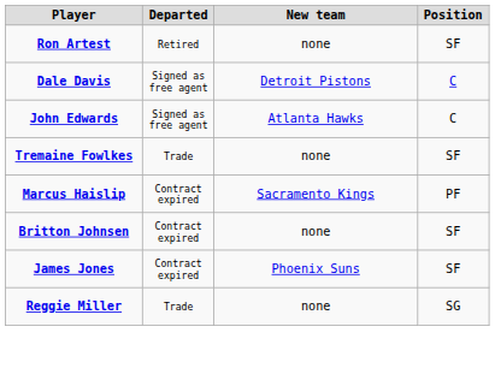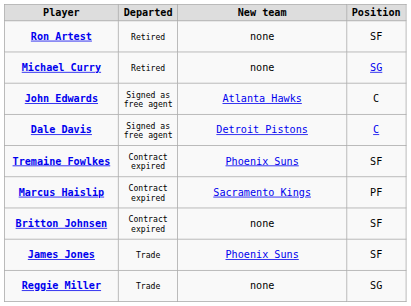 <table class="wikitable" style="text-align: center">
 <tr align="center"  bgcolor="#dddddd">
 <td style="width:140px"><strong>Player</strong></td>
 <td style="width:70px"><strong>Departed</strong></td>
 <td style="width:210px"><strong>New team</strong></td>
 <td style="width:70px"><strong>Position</strong></td>
 </tr>
 <tr style="height:40px">
 <td><strong><a href='#'>Ron Artest</a></strong></td>
 <td style="font-size: 80%">Retired</td>
 <td>none</td>
 <td>SF</td>
 </tr>
 <tr style="height:40px">
-<td><strong><a href='#'>Dale Davis</a></strong></td>
-<td style="font-size: 80%">Signed as free agent</td>
-<td><a href='#'>Detroit Pistons</a></td>
-<td><a href='#'>C</a></td>
+<td><strong><a href='#'>Michael Curry</a></strong></td>
+<td style="font-size: 80%">Retired</td>
+<td>none</td>
+<td><a href='#'>SG</a></td>
 </tr>
 <tr style="height:40px">
 <td><strong><a href='#'>John Edwards</a></strong></td>
 <td style="font-size: 80%">Signed as free agent</td>
 <td><a href='#'>Atlanta Hawks</a></td>
 <td>C</td>
 </tr>
 <tr style="height:40px">
+<td><strong><a href='#'>Dale Davis</a></strong></td>
+<td style="font-size: 80%">Signed as free agent</td>
+<td><a href='#'>Detroit Pistons</a></td>
+<td><a href='#'>C</a></td>
+</tr>
+<tr style="height:40px">
 <td><strong><a href='#'>Tremaine Fowlkes</a></strong></td>
-<td style="font-size: 80%">Trade</td>
-<td>none</td>
+<td style="font-size: 80%">Contract expired</td>
+<td><a href='#'>Phoenix Suns</a></td>
 <td>SF</td>
 </tr>
 <tr style="height:40px">
 <td><strong><a href='#'>Marcus Haislip</a></strong></td>
 <td style="font-size: 80%">Contract expired</td>
 <td><a href='#'>Sacramento Kings</a></td>
 <td>PF</td>
 </tr>
 <tr style="height:40px">
 <td><strong><a href='#'>Britton Johnsen</a></strong></td>
 <td style="font-size: 80%">Contract expired</td>
 <td>none</td>
 <td>SF</td>
 </tr>
 <tr style="height:40px">
 <td><strong><a href='#'>James Jones</a></strong></td>
-<td style="font-size: 80%">Contract expired</td>
+<td style="font-size: 80%">Trade</td>
 <td><a href='#'>Phoenix Suns</a></td>
 <td>SF</td>
 </tr>
 <tr style="height:40px">
 <td><strong><a href='#'>Reggie Miller</a></strong></td>
 <td style="font-size: 80%">Trade</td>
 <td>none</td>
 <td>SG</td>
 </tr>
 </table>
